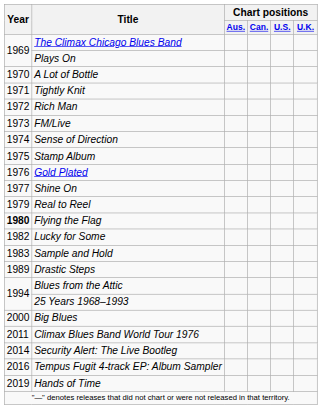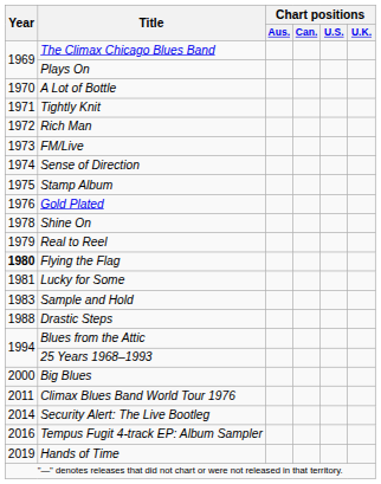 <table class=wikitable>
 <tr>
 <th rowspan="2">Year</th>
 <th rowspan="2">Title</th>
 <th colspan="4">Chart positions</th>
 </tr>
 <tr style="font-size:smaller;">
 <th width="30"><a href='#'>Aus.</a><br></th>
 <th width="30"><a href='#'>Can.</a><br></th>
 <th width="30"><a href='#'>U.S.</a><br></th>
 <th width="30"><a href='#'>U.K.</a><br></th>
 </tr>
 <tr>
 <td rowspan="2">1969</td>
 <td><em><a href='#'>The Climax Chicago Blues Band</a></em></td>
 <td></td>
 <td></td>
 <td></td>
 <td></td>
 </tr>
 <tr>
 <td><em>Plays On</em></td>
 <td></td>
 <td></td>
 <td></td>
 <td></td>
 </tr>
 <tr>
 <td>1970</td>
 <td><em>A Lot of Bottle</em></td>
 <td></td>
 <td></td>
 <td></td>
 <td></td>
 </tr>
 <tr>
 <td>1971</td>
 <td><em>Tightly Knit</em></td>
 <td></td>
 <td></td>
 <td></td>
 <td></td>
 </tr>
 <tr>
 <td>1972</td>
 <td><em>Rich Man</em></td>
 <td></td>
 <td></td>
 <td></td>
 <td></td>
 </tr>
 <tr>
 <td>1973</td>
 <td><em>FM/Live</em></td>
 <td></td>
 <td></td>
 <td></td>
 <td></td>
 </tr>
 <tr>
 <td>1974</td>
 <td><em>Sense of Direction</em></td>
 <td></td>
 <td></td>
 <td></td>
 <td></td>
 </tr>
 <tr>
 <td>1975</td>
 <td><em>Stamp Album</em></td>
 <td></td>
 <td></td>
 <td></td>
 <td></td>
 </tr>
 <tr>
 <td>1976</td>
 <td><em><a href='#'>Gold Plated</a></em></td>
 <td></td>
 <td></td>
 <td></td>
 <td></td>
 </tr>
 <tr>
-<td>1977</td>
+<td>1978</td>
 <td><em>Shine On</em></td>
 <td></td>
 <td></td>
 <td></td>
 <td></td>
 </tr>
 <tr>
 <td>1979</td>
 <td><em>Real to Reel</em></td>
 <td></td>
 <td></td>
 <td></td>
 <td></td>
 </tr>
 <tr>
 <td><strong>1980</strong></td>
 <td><em>Flying the Flag</em></td>
 <td></td>
 <td></td>
 <td></td>
 <td></td>
 </tr>
 <tr>
-<td>1982</td>
+<td>1981</td>
 <td><em>Lucky for Some</em></td>
 <td></td>
 <td></td>
 <td></td>
 <td></td>
 </tr>
 <tr>
 <td>1983</td>
 <td><em>Sample and Hold</em></td>
 <td></td>
 <td></td>
 <td></td>
 <td></td>
 </tr>
 <tr>
-<td>1989</td>
+<td>1988</td>
 <td><em>Drastic Steps</em></td>
 <td></td>
 <td></td>
 <td></td>
 <td></td>
 </tr>
 <tr>
 <td rowspan="2">1994</td>
 <td><em>Blues from the Attic</em></td>
 <td></td>
 <td></td>
 <td></td>
 <td></td>
 </tr>
 <tr>
 <td><em>25 Years 1968–1993</em></td>
 <td></td>
 <td></td>
 <td></td>
 <td></td>
 </tr>
 <tr>
 <td>2000</td>
 <td><em>Big Blues</em></td>
 <td></td>
 <td></td>
 <td></td>
 <td></td>
 </tr>
 <tr>
 <td>2011</td>
 <td><em>Climax Blues Band World Tour 1976</em></td>
 <td></td>
 <td></td>
 <td></td>
 <td></td>
 </tr>
 <tr>
 <td>2014</td>
 <td><em>Security Alert: The Live Bootleg</em></td>
 <td></td>
 <td></td>
 <td></td>
 <td></td>
 </tr>
 <tr>
 <td>2016</td>
 <td><em>Tempus Fugit 4-track EP: Album Sampler</em></td>
 <td></td>
 <td></td>
 <td></td>
 <td></td>
 </tr>
 <tr>
 <td>2019</td>
 <td><em>Hands of Time</em></td>
 <td></td>
 <td></td>
 <td></td>
 <td></td>
 </tr>
 <tr>
 <td colspan="10" style="text-align:center; font-size:9pt;">"—" denotes releases that did not chart or were not released in that territory.</td>
 </tr>
 </table>
